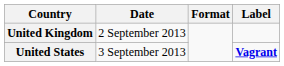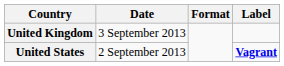 <table class="wikitable plainrowheaders">
 <tr>
 <th>Country</th>
 <th>Date</th>
 <th>Format</th>
 <th>Label</th>
 </tr>
 <tr>
 <th scope="row">United Kingdom</th>
-<td>2 September 2013</td>
+<td>3 September 2013</td>
 <td rowspan="2"></td>
 <td></td>
 </tr>
 <tr>
 <th scope="row">United States</th>
-<td>3 September 2013</td>
+<td>2 September 2013</td>
 <td><strong><a href='#'>Vagrant</a></strong></td>
 </tr>
 </table>
